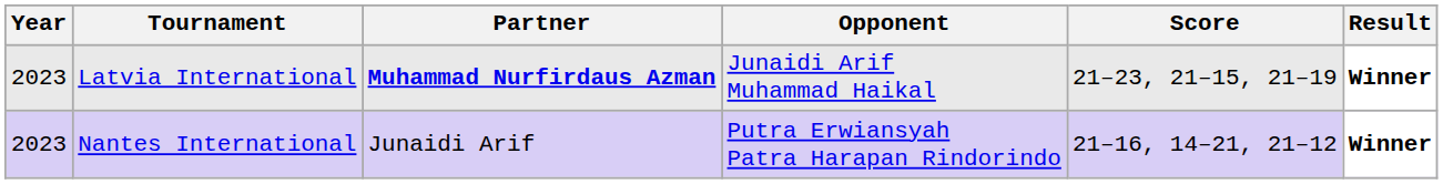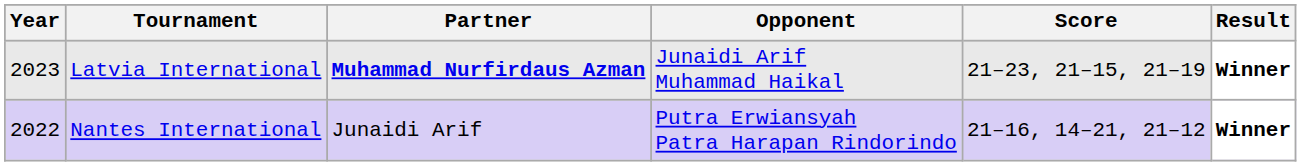 <table class="sortable wikitable" style="font-size: 90%;">
 <tr>
 <th>Year</th>
 <th>Tournament</th>
 <th>Partner</th>
 <th>Opponent</th>
 <th>Score</th>
 <th>Result</th>
 </tr>
 <tr style="background:#E9E9E9">
 <td align="center">2023</td>
 <td align="left"><a href='#'>Latvia International</a></td>
 <td align="left"><strong> <a href='#'>Muhammad Nurfirdaus Azman</a></strong></td>
 <td align="left"> <a href='#'>Junaidi Arif</a><br> <a href='#'>Muhammad Haikal</a></td>
 <td align="left">21–23, 21–15, 21–19</td>
 <td style="text-align:left; background:white"> <strong>Winner</strong></td>
 </tr>
 <tr style="background:#D8CEF6">
-<td align="center">2023</td>
+<td align="center">2022</td>
 <td align="left"><a href='#'>Nantes International</a></td>
 <td align="left"> Junaidi Arif</td>
 <td align="left"> <a href='#'>Putra Erwiansyah</a><br> <a href='#'>Patra Harapan Rindorindo</a></td>
 <td align="left">21–16, 14–21, 21–12</td>
 <td style="text-align:left; background:white"> <strong>Winner</strong></td>
 </tr>
 </table>
